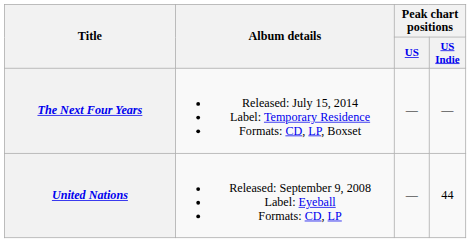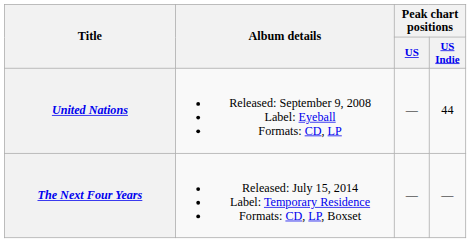 <table class="wikitable plainrowheaders" style="text-align:center;">
 <tr>
 <th scope="col" rowspan="2" style="width:16em;">Title</th>
 <th scope="col" rowspan="2" style="width:20em;">Album details</th>
 <th scope="col" colspan="2">Peak chart positions</th>
 </tr>
 <tr>
 <th scope="col" style="width:3em;font-size:90%;"><a href='#'>US</a><br></th>
 <th scope="col" style="width:3em;font-size:90%;"><a href='#'>US Indie</a><br></th>
 </tr>
 <tr>
+<th scope="row"><em><a href='#'>United Nations</a></em></th>
+<td><br><ul><li>Released: September 9, 2008</li><li>Label: <a href='#'>Eyeball</a></li><li>Formats: <a href='#'>CD</a>, <a href='#'>LP</a></li></ul></td>
+<td>—</td>
+<td>44</td>
+</tr>
+<tr>
 <th scope="row"><em><a href='#'>The Next Four Years</a></em></th>
 <td><br><ul><li>Released: July 15, 2014</li><li>Label: <a href='#'>Temporary Residence</a></li><li>Formats: <a href='#'>CD</a>, <a href='#'>LP</a>, Boxset</li></ul></td>
 <td>—</td>
 <td>—</td>
 </tr>
-<tr>
-<th scope="row"><em><a href='#'>United Nations</a></em></th>
-<td><br><ul><li>Released: September 9, 2008</li><li>Label: <a href='#'>Eyeball</a></li><li>Formats: <a href='#'>CD</a>, <a href='#'>LP</a></li></ul></td>
-<td>—</td>
-<td>44</td>
-</tr>
 </table>
